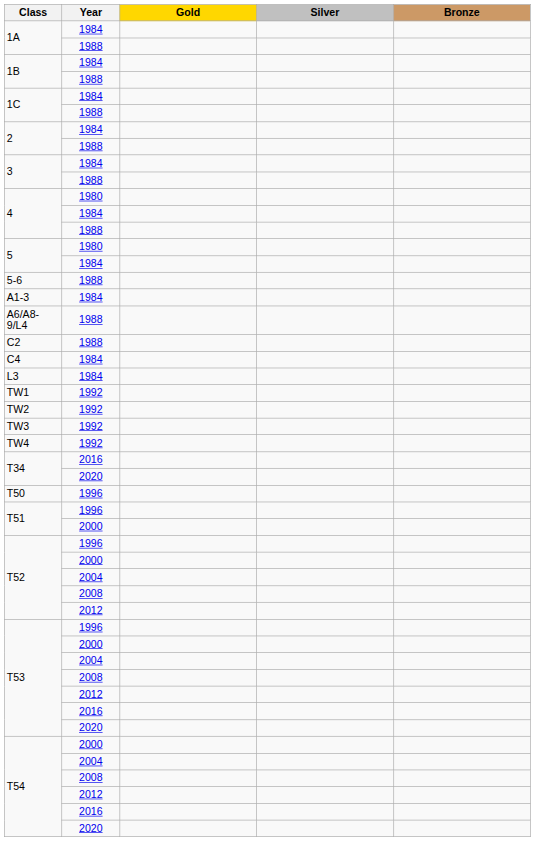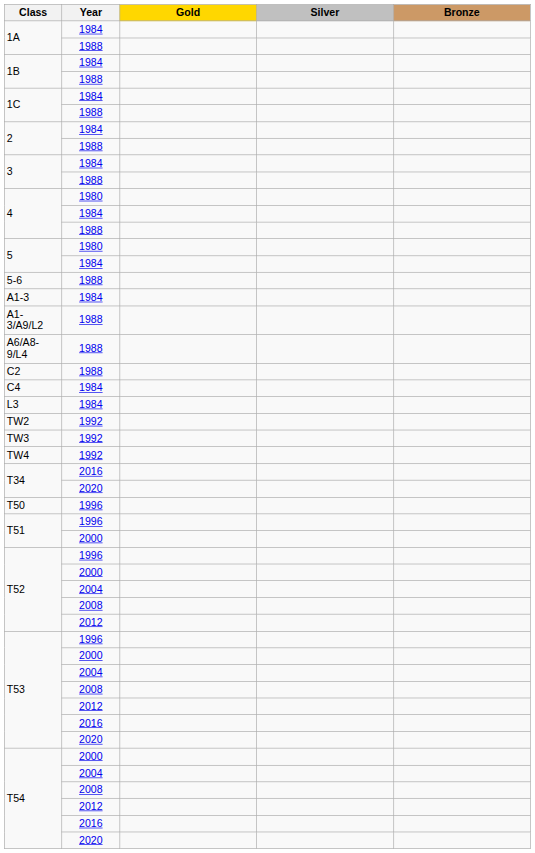 <table class="wikitable">
 <tr>
 <th width=80>Class</th>
 <th width=80>Year</th>
 <td align=center width=200 bgcolor=gold><strong>Gold</strong></td>
 <td align=center width=200 bgcolor=silver><strong>Silver</strong></td>
 <td align=center width=200 bgcolor=cc9966><strong>Bronze</strong></td>
 </tr>
 <tr>
 <td rowspan=2>1A</td>
 <td align=center><a href='#'>1984</a></td>
 <td></td>
 <td></td>
 <td></td>
 </tr>
 <tr>
 <td align=center><a href='#'>1988</a></td>
 <td></td>
 <td></td>
 <td></td>
 </tr>
 <tr>
 <td rowspan=2>1B</td>
 <td align=center><a href='#'>1984</a></td>
 <td></td>
 <td></td>
 <td></td>
 </tr>
 <tr>
 <td align=center><a href='#'>1988</a></td>
 <td></td>
 <td></td>
 <td></td>
 </tr>
 <tr>
 <td rowspan=2>1C</td>
 <td align=center><a href='#'>1984</a></td>
 <td></td>
 <td></td>
 <td></td>
 </tr>
 <tr>
 <td align=center><a href='#'>1988</a></td>
 <td></td>
 <td></td>
 <td></td>
 </tr>
 <tr>
 <td rowspan=2>2</td>
 <td align=center><a href='#'>1984</a></td>
 <td></td>
 <td></td>
 <td></td>
 </tr>
 <tr>
 <td align=center><a href='#'>1988</a></td>
 <td></td>
 <td></td>
 <td></td>
 </tr>
 <tr>
 <td rowspan=2>3</td>
 <td align=center><a href='#'>1984</a></td>
 <td></td>
 <td></td>
 <td></td>
 </tr>
 <tr>
 <td align=center><a href='#'>1988</a></td>
 <td></td>
 <td></td>
 <td></td>
 </tr>
 <tr>
 <td rowspan=3>4</td>
 <td align=center><a href='#'>1980</a></td>
 <td></td>
 <td></td>
 <td></td>
 </tr>
 <tr>
 <td align=center><a href='#'>1984</a></td>
 <td></td>
 <td></td>
 <td></td>
 </tr>
 <tr>
 <td align=center><a href='#'>1988</a></td>
 <td></td>
 <td></td>
 <td></td>
 </tr>
 <tr>
 <td rowspan=2>5</td>
 <td align=center><a href='#'>1980</a></td>
 <td></td>
 <td></td>
 <td></td>
 </tr>
 <tr>
 <td align=center><a href='#'>1984</a></td>
 <td></td>
 <td></td>
 <td></td>
 </tr>
 <tr>
 <td>5-6</td>
 <td align=center><a href='#'>1988</a></td>
 <td></td>
 <td></td>
 <td></td>
 </tr>
 <tr>
 <td>A1-3</td>
 <td align=center><a href='#'>1984</a></td>
 <td></td>
 <td></td>
 <td></td>
 </tr>
 <tr>
+<td>A1-3/A9/L2</td>
+<td align=center><a href='#'>1988</a></td>
+<td></td>
+<td></td>
+<td><br></td>
+</tr>
+<tr>
 <td>A6/A8-9/L4</td>
 <td align=center><a href='#'>1988</a></td>
 <td></td>
 <td></td>
 <td></td>
 </tr>
 <tr>
 <td>C2</td>
 <td align=center><a href='#'>1988</a></td>
 <td></td>
 <td></td>
 <td></td>
 </tr>
 <tr>
 <td>C4</td>
 <td align=center><a href='#'>1984</a></td>
 <td></td>
 <td></td>
 <td></td>
 </tr>
 <tr>
 <td>L3</td>
 <td align=center><a href='#'>1984</a></td>
-<td></td>
-<td></td>
-<td></td>
-</tr>
-<tr>
-<td>TW1</td>
-<td align=center><a href='#'>1992</a></td>
 <td></td>
 <td></td>
 <td></td>
 </tr>
 <tr>
 <td>TW2</td>
 <td align=center><a href='#'>1992</a></td>
 <td></td>
 <td></td>
 <td></td>
 </tr>
 <tr>
 <td>TW3</td>
 <td align=center><a href='#'>1992</a></td>
 <td></td>
 <td></td>
 <td></td>
 </tr>
 <tr>
 <td>TW4</td>
 <td align=center><a href='#'>1992</a></td>
 <td></td>
 <td></td>
 <td></td>
 </tr>
 <tr>
 <td rowspan=2>T34</td>
 <td align=center><a href='#'>2016</a></td>
 <td></td>
 <td></td>
 <td></td>
 </tr>
 <tr>
 <td align=center><a href='#'>2020</a></td>
 <td></td>
 <td></td>
 <td></td>
 </tr>
 <tr>
 <td>T50</td>
 <td align=center><a href='#'>1996</a></td>
 <td></td>
 <td></td>
 <td></td>
 </tr>
 <tr>
 <td rowspan=2>T51</td>
 <td align=center><a href='#'>1996</a></td>
 <td></td>
 <td></td>
 <td></td>
 </tr>
 <tr>
 <td align=center><a href='#'>2000</a></td>
 <td></td>
 <td></td>
 <td></td>
 </tr>
 <tr>
 <td rowspan=5>T52</td>
 <td align=center><a href='#'>1996</a></td>
 <td></td>
 <td></td>
 <td></td>
 </tr>
 <tr>
 <td align=center><a href='#'>2000</a></td>
 <td></td>
 <td></td>
 <td></td>
 </tr>
 <tr>
 <td align=center><a href='#'>2004</a></td>
 <td></td>
 <td></td>
 <td></td>
 </tr>
 <tr>
 <td align=center><a href='#'>2008</a></td>
 <td></td>
 <td></td>
 <td></td>
 </tr>
 <tr>
 <td align=center><a href='#'>2012</a></td>
 <td></td>
 <td></td>
 <td></td>
 </tr>
 <tr>
 <td rowspan=7>T53</td>
 <td align=center><a href='#'>1996</a></td>
 <td></td>
 <td></td>
 <td></td>
 </tr>
 <tr>
 <td align=center><a href='#'>2000</a></td>
 <td></td>
 <td></td>
 <td></td>
 </tr>
 <tr>
 <td align=center><a href='#'>2004</a></td>
 <td></td>
 <td></td>
 <td></td>
 </tr>
 <tr>
 <td align=center><a href='#'>2008</a></td>
 <td></td>
 <td></td>
 <td></td>
 </tr>
 <tr>
 <td align=center><a href='#'>2012</a></td>
 <td></td>
 <td></td>
 <td></td>
 </tr>
 <tr>
 <td align=center><a href='#'>2016</a></td>
 <td></td>
 <td></td>
 <td></td>
 </tr>
 <tr>
 <td align=center><a href='#'>2020</a></td>
 <td></td>
 <td></td>
 <td></td>
 </tr>
 <tr>
 <td rowspan=6>T54</td>
 <td align=center><a href='#'>2000</a></td>
 <td></td>
 <td></td>
 <td></td>
 </tr>
 <tr>
 <td align=center><a href='#'>2004</a></td>
 <td></td>
 <td></td>
 <td></td>
 </tr>
 <tr>
 <td align=center><a href='#'>2008</a></td>
 <td></td>
 <td></td>
 <td></td>
 </tr>
 <tr>
 <td align=center><a href='#'>2012</a></td>
 <td></td>
 <td></td>
 <td></td>
 </tr>
 <tr>
 <td align=center><a href='#'>2016</a></td>
 <td></td>
 <td></td>
 <td></td>
 </tr>
 <tr>
 <td align=center><a href='#'>2020</a></td>
 <td></td>
 <td></td>
 <td></td>
 </tr>
 </table>
